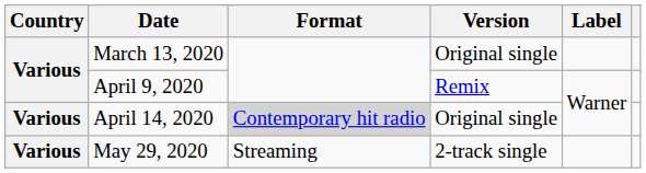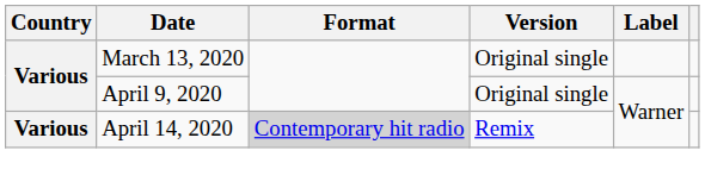 <table class="wikitable plainrowheaders">
 <tr>
 <th>Country</th>
 <th>Date</th>
 <th>Format</th>
 <th>Version</th>
 <th>Label</th>
 <th></th>
 </tr>
 <tr>
 <th scope="row" rowspan="2">Various</th>
 <td>March 13, 2020</td>
 <td rowspan="2"></td>
 <td>Original single</td>
 <td></td>
 <td></td>
 </tr>
 <tr>
 <td>April 9, 2020</td>
-<td><a href='#'>Remix</a></td>
+<td>Original single</td>
 <td rowspan="2">Warner</td>
 <td></td>
 </tr>
 <tr>
 <th scope="row">Various</th>
 <td>April 14, 2020</td>
 <td style="background: lightgrey;"><a href='#'>Contemporary hit radio</a></td>
-<td>Original single</td>
-<td></td>
-</tr>
-<tr>
-<th scope="row">Various</th>
-<td>May 29, 2020</td>
-<td>Streaming</td>
-<td>2-track single</td>
-<td></td>
+<td><a href='#'>Remix</a></td>
 <td></td>
 </tr>
 </table>
